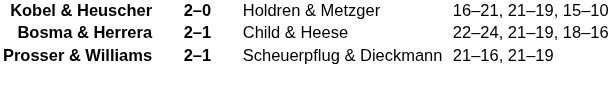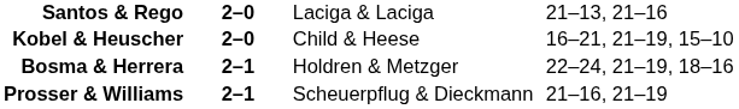 <table>
 <tr>
 <th width=200></th>
 <th width=80></th>
 <th width=200></th>
 <th width=220></th>
 </tr>
 <tr>
+<td align=right><strong>Santos & Rego</strong></td>
+<td align=center><strong>2–0</strong></td>
+<td align=left>Laciga & Laciga</td>
+<td>21–13, 21–16</td>
+</tr>
+<tr>
 <td align=right><strong>Kobel & Heuscher</strong></td>
 <td align=center><strong>2–0</strong></td>
-<td align=left>Holdren & Metzger</td>
+<td align=left>Child & Heese</td>
 <td>16–21, 21–19, 15–10</td>
 </tr>
 <tr>
 <td align=right><strong>Bosma & Herrera</strong></td>
 <td align=center><strong>2–1</strong></td>
-<td align=left>Child & Heese</td>
+<td align=left>Holdren & Metzger</td>
 <td>22–24, 21–19, 18–16</td>
 </tr>
 <tr>
 <td align=right><strong>Prosser & Williams</strong></td>
 <td align=center><strong>2–1</strong></td>
 <td align=left>Scheuerpflug & Dieckmann</td>
 <td>21–16, 21–19</td>
 </tr>
 </table>
